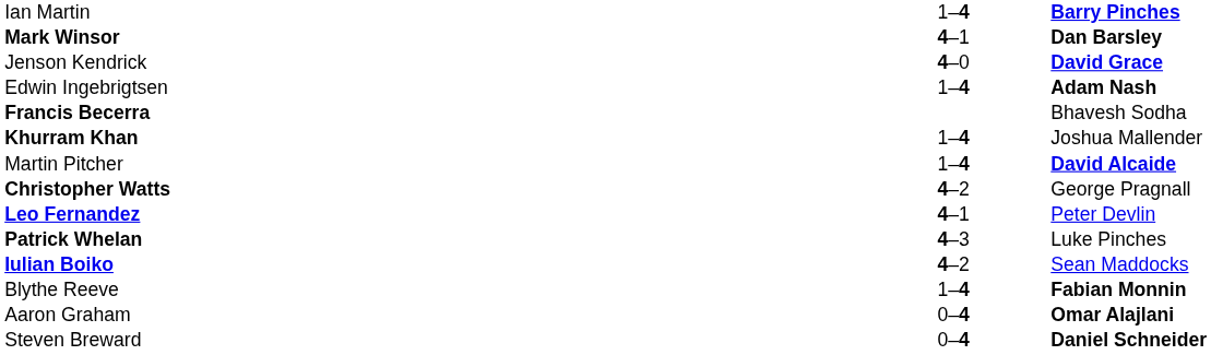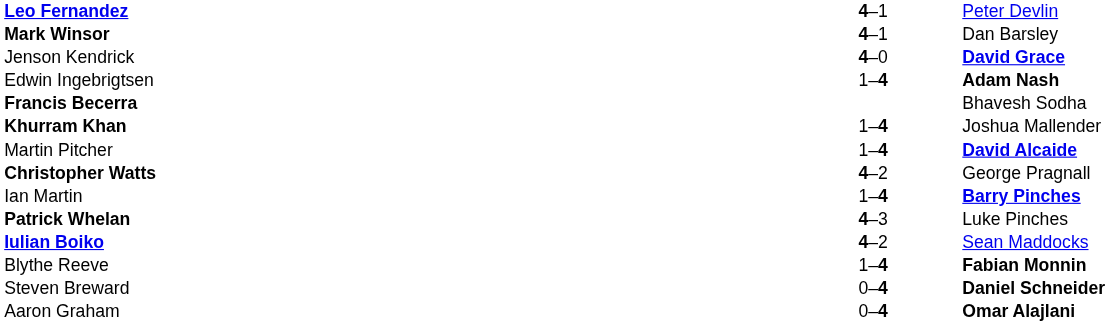 <table width="100%" cellspacing="1">
 <tr>
 <th width=45%></th>
 <th width=10%></th>
 <th width=45%></th>
 </tr>
 <tr>
-<td> Ian Martin</td>
-<td align="center">1–<strong>4</strong></td>
-<td> <strong><a href='#'>Barry Pinches</a></strong></td>
+<td> <strong><a href='#'>Leo Fernandez</a></strong></td>
+<td align="center"><strong>4</strong>–1</td>
+<td> <a href='#'>Peter Devlin</a></td>
 </tr>
 <tr>
 <td> <strong>Mark Winsor</strong></td>
 <td align="center"><strong>4</strong>–1</td>
-<td><strong> Dan Barsley</strong></td>
+<td> Dan Barsley</td>
 </tr>
 <tr>
 <td> Jenson Kendrick</td>
 <td align="center"><strong>4</strong>–0</td>
 <td> <strong><a href='#'>David Grace</a></strong></td>
 </tr>
 <tr>
 <td> Edwin Ingebrigtsen</td>
 <td align="center">1–<strong>4</strong></td>
 <td> <strong>Adam Nash</strong></td>
 </tr>
 <tr>
 <td> <strong>Francis Becerra</strong></td>
 <td align="center"></td>
 <td> Bhavesh Sodha</td>
 </tr>
 <tr>
 <td> <strong>Khurram Khan</strong></td>
 <td align="center">1–<strong>4</strong></td>
 <td> Joshua Mallender</td>
 </tr>
 <tr>
 <td> Martin Pitcher</td>
 <td align="center">1–<strong>4</strong></td>
 <td> <strong><a href='#'>David Alcaide</a></strong></td>
 </tr>
 <tr>
 <td> <strong>Christopher Watts</strong></td>
 <td align="center"><strong>4</strong>–2</td>
 <td> George Pragnall</td>
 </tr>
 <tr>
-<td> <strong><a href='#'>Leo Fernandez</a></strong></td>
-<td align="center"><strong>4</strong>–1</td>
-<td> <a href='#'>Peter Devlin</a></td>
+<td> Ian Martin</td>
+<td align="center">1–<strong>4</strong></td>
+<td> <strong><a href='#'>Barry Pinches</a></strong></td>
 </tr>
 <tr>
 <td> <strong>Patrick Whelan</strong></td>
 <td align="center"><strong>4</strong>–3</td>
 <td> Luke Pinches</td>
 </tr>
 <tr>
 <td> <strong><a href='#'>Iulian Boiko</a></strong></td>
 <td align="center"><strong>4</strong>–2</td>
 <td> <a href='#'>Sean Maddocks</a></td>
 </tr>
 <tr>
 <td> Blythe Reeve</td>
 <td align="center">1–<strong>4</strong></td>
 <td> <strong>Fabian Monnin</strong></td>
 </tr>
 <tr>
+<td> Steven Breward</td>
+<td align="center">0–<strong>4</strong></td>
+<td> <strong>Daniel Schneider</strong></td>
+</tr>
+<tr>
 <td> Aaron Graham</td>
 <td align="center">0–<strong>4</strong></td>
 <td> <strong>Omar Alajlani</strong></td>
 </tr>
-<tr>
-<td> Steven Breward</td>
-<td align="center">0–<strong>4</strong></td>
-<td> <strong>Daniel Schneider</strong></td>
-</tr>
 </table>
